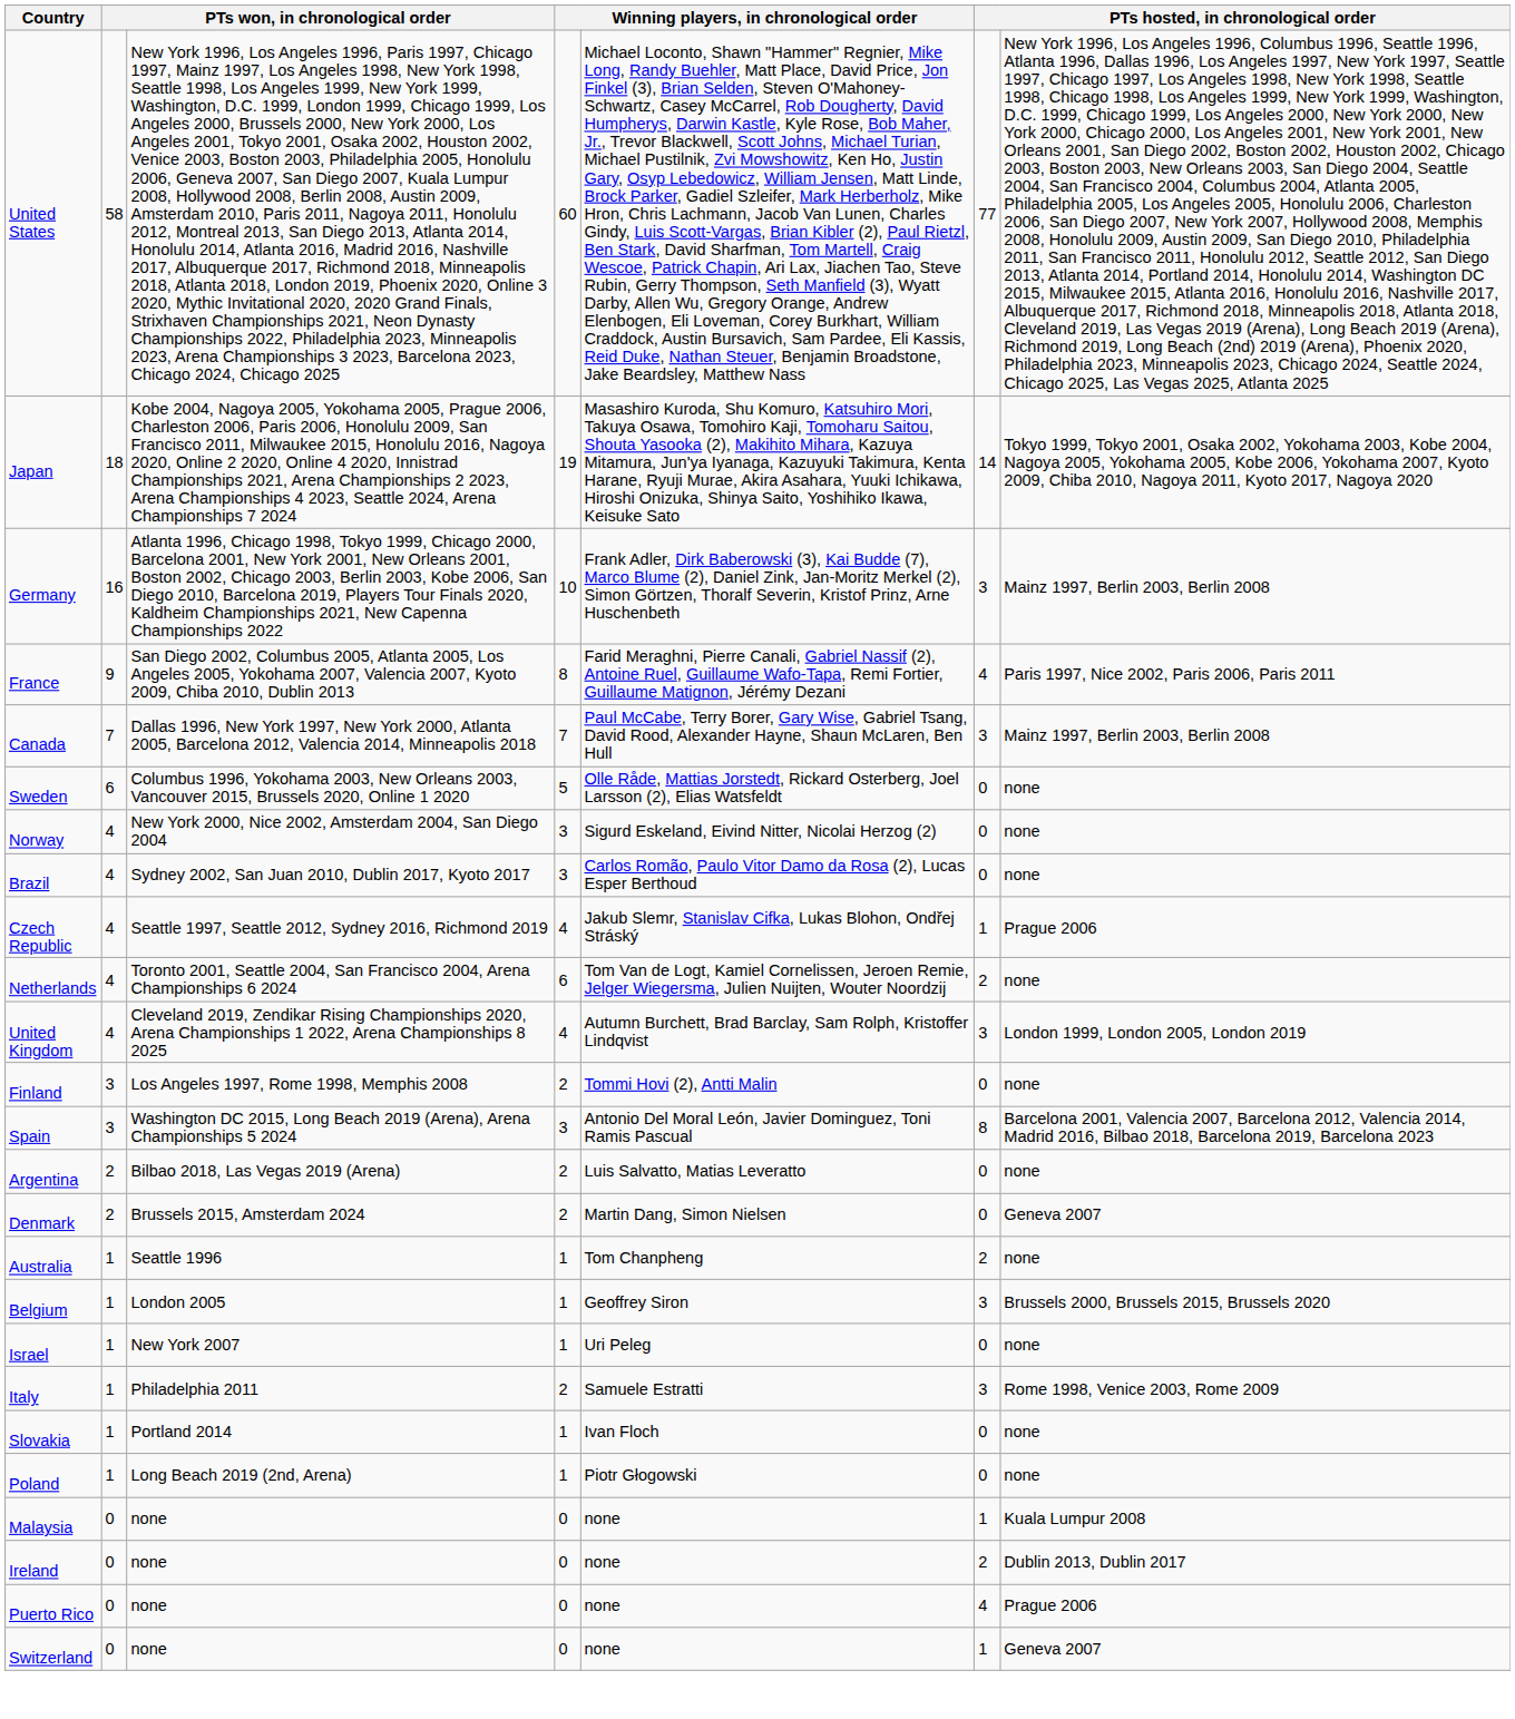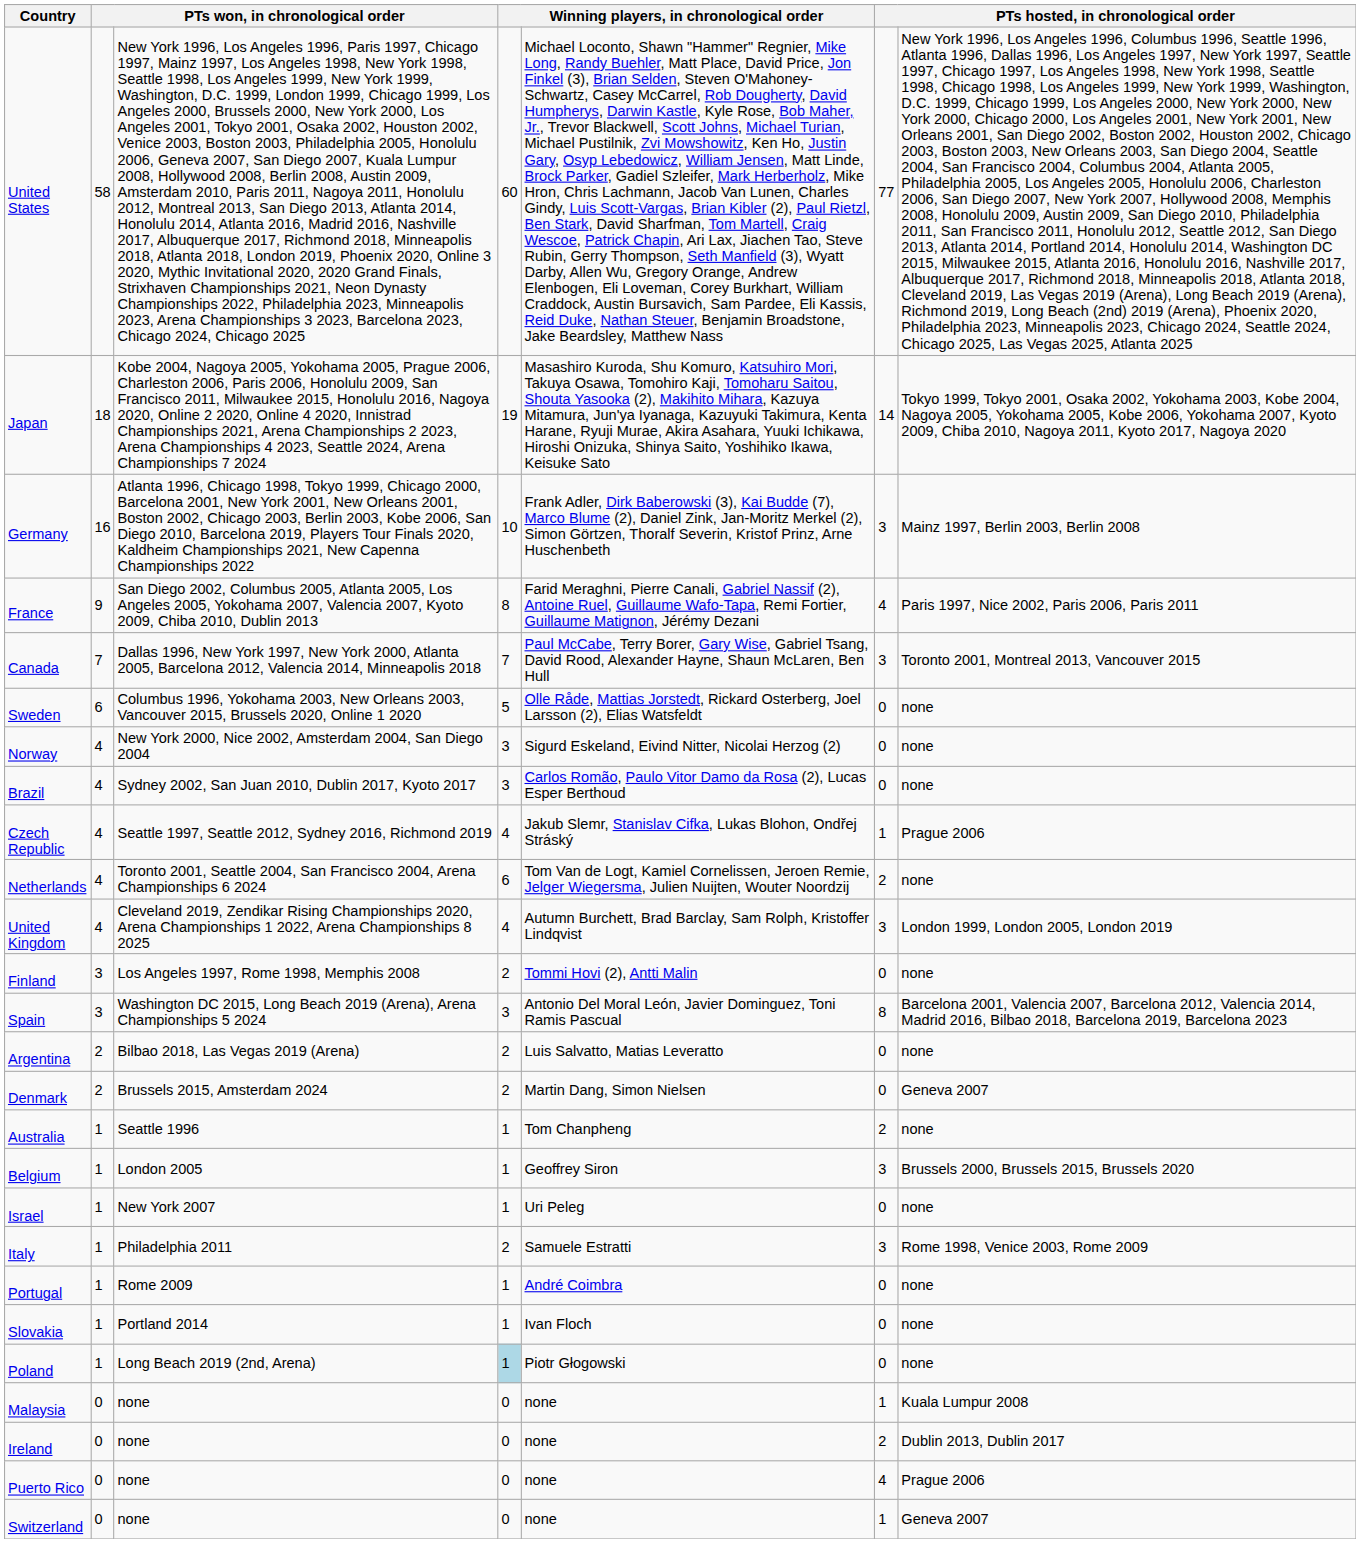 <table class="wikitable sortable" width="100%" border="1" align="center" style="font-size: 85%;">
 <tr>
 <th>Country</th>
 <th colspan="2">PTs won, in chronological order</th>
 <th colspan="2">Winning players, in chronological order</th>
 <th colspan="2">PTs hosted, in chronological order</th>
 </tr>
 <tr>
 <td> <br> <a href='#'>United States</a></td>
 <td>58</td>
 <td>New York 1996, Los Angeles 1996, Paris 1997, Chicago 1997, Mainz 1997, Los Angeles 1998, New York 1998, Seattle 1998, Los Angeles 1999, New York 1999, Washington, D.C. 1999, London 1999, Chicago 1999, Los Angeles 2000, Brussels 2000, New York 2000, Los Angeles 2001, Tokyo 2001, Osaka 2002, Houston 2002, Venice 2003, Boston 2003, Philadelphia 2005, Honolulu 2006, Geneva 2007, San Diego 2007, Kuala Lumpur 2008, Hollywood 2008, Berlin 2008, Austin 2009, Amsterdam 2010, Paris 2011, Nagoya 2011, Honolulu 2012, Montreal 2013, San Diego 2013, Atlanta 2014, Honolulu 2014, Atlanta 2016, Madrid 2016, Nashville 2017, Albuquerque 2017, Richmond 2018, Minneapolis 2018, Atlanta 2018, London 2019, Phoenix 2020, Online 3 2020, Mythic Invitational 2020, 2020 Grand Finals, Strixhaven Championships 2021, Neon Dynasty Championships 2022, Philadelphia 2023, Minneapolis 2023, Arena Championships 3 2023, Barcelona 2023, Chicago 2024, Chicago 2025</td>
 <td>60</td>
 <td>Michael Loconto, Shawn "Hammer" Regnier, <a href='#'>Mike Long</a>, <a href='#'>Randy Buehler</a>, Matt Place, David Price, <a href='#'>Jon Finkel</a> (3), <a href='#'>Brian Selden</a>, Steven O'Mahoney-Schwartz, Casey McCarrel, <a href='#'>Rob Dougherty</a>, <a href='#'>David Humpherys</a>, <a href='#'>Darwin Kastle</a>, Kyle Rose, <a href='#'>Bob Maher, Jr.</a>, Trevor Blackwell, <a href='#'>Scott Johns</a>, <a href='#'>Michael Turian</a>, Michael Pustilnik, <a href='#'>Zvi Mowshowitz</a>, Ken Ho, <a href='#'>Justin Gary</a>, <a href='#'>Osyp Lebedowicz</a>, <a href='#'>William Jensen</a>, Matt Linde, <a href='#'>Brock Parker</a>, Gadiel Szleifer, <a href='#'>Mark Herberholz</a>, Mike Hron, Chris Lachmann, Jacob Van Lunen, Charles Gindy, <a href='#'>Luis Scott-Vargas</a>, <a href='#'>Brian Kibler</a> (2), <a href='#'>Paul Rietzl</a>, <a href='#'>Ben Stark</a>, David Sharfman, <a href='#'>Tom Martell</a>, <a href='#'>Craig Wescoe</a>, <a href='#'>Patrick Chapin</a>, Ari Lax, Jiachen Tao, Steve Rubin, Gerry Thompson, <a href='#'>Seth Manfield</a> (3), Wyatt Darby, Allen Wu, Gregory Orange, Andrew Elenbogen, Eli Loveman, Corey Burkhart, William Craddock, Austin Bursavich, Sam Pardee, Eli Kassis, <a href='#'>Reid Duke</a>, <a href='#'>Nathan Steuer</a>, Benjamin Broadstone, Jake Beardsley, Matthew Nass</td>
 <td>77</td>
 <td>New York 1996, Los Angeles 1996, Columbus 1996, Seattle 1996, Atlanta 1996, Dallas 1996, Los Angeles 1997, New York 1997, Seattle 1997, Chicago 1997, Los Angeles 1998, New York 1998, Seattle 1998, Chicago 1998, Los Angeles 1999, New York 1999, Washington, D.C. 1999, Chicago 1999, Los Angeles 2000, New York 2000, New York 2000, Chicago 2000, Los Angeles 2001, New York 2001, New Orleans 2001, San Diego 2002, Boston 2002, Houston 2002, Chicago 2003, Boston 2003, New Orleans 2003, San Diego 2004, Seattle 2004, San Francisco 2004, Columbus 2004, Atlanta 2005, Philadelphia 2005, Los Angeles 2005, Honolulu 2006, Charleston 2006, San Diego 2007, New York 2007, Hollywood 2008, Memphis 2008, Honolulu 2009, Austin 2009, San Diego 2010, Philadelphia 2011, San Francisco 2011, Honolulu 2012, Seattle 2012, San Diego 2013, Atlanta 2014, Portland 2014, Honolulu 2014, Washington DC 2015, Milwaukee 2015, Atlanta 2016, Honolulu 2016, Nashville 2017, Albuquerque 2017, Richmond 2018, Minneapolis 2018, Atlanta 2018, Cleveland 2019, Las Vegas 2019 (Arena), Long Beach 2019 (Arena), Richmond 2019, Long Beach (2nd) 2019 (Arena), Phoenix 2020, Philadelphia 2023, Minneapolis 2023, Chicago 2024, Seattle 2024, Chicago 2025, Las Vegas 2025, Atlanta 2025</td>
 </tr>
 <tr>
 <td> <br> <a href='#'>Japan</a></td>
 <td>18</td>
 <td>Kobe 2004, Nagoya 2005, Yokohama 2005, Prague 2006, Charleston 2006, Paris 2006, Honolulu 2009, San Francisco 2011, Milwaukee 2015, Honolulu 2016, Nagoya 2020, Online 2 2020, Online 4 2020, Innistrad Championships 2021, Arena Championships 2 2023, Arena Championships 4 2023, Seattle 2024, Arena Championships 7 2024</td>
 <td>19</td>
 <td>Masashiro Kuroda, Shu Komuro, <a href='#'>Katsuhiro Mori</a>, Takuya Osawa, Tomohiro Kaji, <a href='#'>Tomoharu Saitou</a>, <a href='#'>Shouta Yasooka</a> (2), <a href='#'>Makihito Mihara</a>, Kazuya Mitamura, Jun'ya Iyanaga, Kazuyuki Takimura, Kenta Harane, Ryuji Murae, Akira Asahara, Yuuki Ichikawa, Hiroshi Onizuka, Shinya Saito, Yoshihiko Ikawa, Keisuke Sato</td>
 <td>14</td>
 <td>Tokyo 1999, Tokyo 2001, Osaka 2002, Yokohama 2003, Kobe 2004, Nagoya 2005, Yokohama 2005, Kobe 2006, Yokohama 2007, Kyoto 2009, Chiba 2010, Nagoya 2011, Kyoto 2017, Nagoya 2020</td>
 </tr>
 <tr>
 <td> <br> <a href='#'>Germany</a></td>
 <td>16</td>
 <td>Atlanta 1996, Chicago 1998, Tokyo 1999, Chicago 2000, Barcelona 2001, New York 2001, New Orleans 2001, Boston 2002, Chicago 2003, Berlin 2003, Kobe 2006, San Diego 2010, Barcelona 2019, Players Tour Finals 2020, Kaldheim Championships 2021, New Capenna Championships 2022</td>
 <td>10</td>
 <td>Frank Adler, <a href='#'>Dirk Baberowski</a> (3), <a href='#'>Kai Budde</a> (7), <a href='#'>Marco Blume</a> (2), Daniel Zink, Jan-Moritz Merkel (2), Simon Görtzen, Thoralf Severin, Kristof Prinz, Arne Huschenbeth</td>
 <td>3</td>
 <td>Mainz 1997, Berlin 2003, Berlin 2008</td>
 </tr>
 <tr>
 <td> <br> <a href='#'>France</a></td>
 <td>9</td>
 <td>San Diego 2002, Columbus 2005, Atlanta 2005, Los Angeles 2005, Yokohama 2007, Valencia 2007, Kyoto 2009, Chiba 2010, Dublin 2013</td>
 <td>8</td>
 <td>Farid Meraghni, Pierre Canali, <a href='#'>Gabriel Nassif</a> (2), <a href='#'>Antoine Ruel</a>, <a href='#'>Guillaume Wafo-Tapa</a>, Remi Fortier, <a href='#'>Guillaume Matignon</a>, Jérémy Dezani</td>
 <td>4</td>
 <td>Paris 1997, Nice 2002, Paris 2006, Paris 2011</td>
 </tr>
 <tr>
 <td> <br> <a href='#'>Canada</a></td>
 <td>7</td>
 <td>Dallas 1996, New York 1997, New York 2000, Atlanta 2005, Barcelona 2012, Valencia 2014, Minneapolis 2018</td>
 <td>7</td>
 <td><a href='#'>Paul McCabe</a>, Terry Borer, <a href='#'>Gary Wise</a>, Gabriel Tsang, David Rood, Alexander Hayne, Shaun McLaren, Ben Hull</td>
 <td>3</td>
-<td>Mainz 1997, Berlin 2003, Berlin 2008</td>
+<td>Toronto 2001, Montreal 2013, Vancouver 2015</td>
 </tr>
 <tr>
 <td> <br> <a href='#'>Sweden</a></td>
 <td>6</td>
 <td>Columbus 1996, Yokohama 2003, New Orleans 2003, Vancouver 2015, Brussels 2020, Online 1 2020</td>
 <td>5</td>
 <td><a href='#'>Olle Råde</a>, <a href='#'>Mattias Jorstedt</a>, Rickard Osterberg, Joel Larsson (2), Elias Watsfeldt</td>
 <td>0</td>
 <td>none</td>
 </tr>
 <tr>
 <td> <br> <a href='#'>Norway</a></td>
 <td>4</td>
 <td>New York 2000, Nice 2002, Amsterdam 2004, San Diego 2004</td>
 <td>3</td>
 <td>Sigurd Eskeland, Eivind Nitter, Nicolai Herzog (2)</td>
 <td>0</td>
 <td>none</td>
 </tr>
 <tr>
 <td> <br> <a href='#'>Brazil</a></td>
 <td>4</td>
 <td>Sydney 2002, San Juan 2010, Dublin 2017, Kyoto 2017</td>
 <td>3</td>
 <td><a href='#'>Carlos Romão</a>, <a href='#'>Paulo Vitor Damo da Rosa</a> (2), Lucas Esper Berthoud</td>
 <td>0</td>
 <td>none</td>
 </tr>
 <tr>
 <td> <br> <a href='#'>Czech Republic</a></td>
 <td>4</td>
 <td>Seattle 1997, Seattle 2012, Sydney 2016, Richmond 2019</td>
 <td>4</td>
 <td>Jakub Slemr, <a href='#'>Stanislav Cifka</a>, Lukas Blohon, Ondřej Stráský</td>
 <td>1</td>
 <td>Prague 2006</td>
 </tr>
 <tr>
 <td> <br> <a href='#'>Netherlands</a></td>
 <td>4</td>
 <td>Toronto 2001, Seattle 2004, San Francisco 2004, Arena Championships 6 2024</td>
 <td>6</td>
 <td>Tom Van de Logt, Kamiel Cornelissen, Jeroen Remie, <a href='#'>Jelger Wiegersma</a>, Julien Nuijten, Wouter Noordzij</td>
 <td>2</td>
 <td>none</td>
 </tr>
 <tr>
 <td> <br> <a href='#'>United Kingdom</a></td>
 <td>4</td>
 <td>Cleveland 2019, Zendikar Rising Championships 2020, Arena Championships 1 2022, Arena Championships 8 2025</td>
 <td>4</td>
 <td>Autumn Burchett, Brad Barclay, Sam Rolph, Kristoffer Lindqvist</td>
 <td>3</td>
 <td>London 1999, London 2005, London 2019</td>
 </tr>
 <tr>
 <td> <br> <a href='#'>Finland</a></td>
 <td>3</td>
 <td>Los Angeles 1997, Rome 1998, Memphis 2008</td>
 <td>2</td>
 <td><a href='#'>Tommi Hovi</a> (2), <a href='#'>Antti Malin</a></td>
 <td>0</td>
 <td>none</td>
 </tr>
 <tr>
 <td> <br> <a href='#'>Spain</a></td>
 <td>3</td>
 <td>Washington DC 2015, Long Beach 2019 (Arena), Arena Championships 5 2024</td>
 <td>3</td>
 <td>Antonio Del Moral León, Javier Dominguez, Toni Ramis Pascual</td>
 <td>8</td>
 <td>Barcelona 2001, Valencia 2007, Barcelona 2012, Valencia 2014, Madrid 2016, Bilbao 2018, Barcelona 2019, Barcelona 2023</td>
 </tr>
 <tr>
 <td> <br> <a href='#'>Argentina</a></td>
 <td>2</td>
 <td>Bilbao 2018, Las Vegas 2019 (Arena)</td>
 <td>2</td>
 <td>Luis Salvatto, Matias Leveratto</td>
 <td>0</td>
 <td>none</td>
 </tr>
 <tr>
 <td> <br> <a href='#'>Denmark</a></td>
 <td>2</td>
 <td>Brussels 2015, Amsterdam 2024</td>
 <td>2</td>
 <td>Martin Dang, Simon Nielsen</td>
 <td>0</td>
 <td>Geneva 2007</td>
 </tr>
 <tr>
 <td> <br> <a href='#'>Australia</a></td>
 <td>1</td>
 <td>Seattle 1996</td>
 <td>1</td>
 <td>Tom Chanpheng</td>
 <td>2</td>
 <td>none</td>
 </tr>
 <tr>
 <td> <br> <a href='#'>Belgium</a></td>
 <td>1</td>
 <td>London 2005</td>
 <td>1</td>
 <td>Geoffrey Siron</td>
 <td>3</td>
 <td>Brussels 2000, Brussels 2015, Brussels 2020</td>
 </tr>
 <tr>
 <td> <br> <a href='#'>Israel</a></td>
 <td>1</td>
 <td>New York 2007</td>
 <td>1</td>
 <td>Uri Peleg</td>
 <td>0</td>
 <td>none</td>
 </tr>
 <tr>
 <td> <br> <a href='#'>Italy</a></td>
 <td>1</td>
 <td>Philadelphia 2011</td>
 <td>2</td>
 <td>Samuele Estratti</td>
 <td>3</td>
 <td>Rome 1998, Venice 2003, Rome 2009</td>
 </tr>
 <tr>
+<td> <br> <a href='#'>Portugal</a></td>
+<td>1</td>
+<td>Rome 2009</td>
+<td>1</td>
+<td><a href='#'>André Coimbra</a></td>
+<td>0</td>
+<td>none</td>
+</tr>
+<tr>
 <td> <br> <a href='#'>Slovakia</a></td>
 <td>1</td>
 <td>Portland 2014</td>
 <td>1</td>
 <td>Ivan Floch</td>
 <td>0</td>
 <td>none</td>
 </tr>
 <tr>
 <td> <br> <a href='#'>Poland</a></td>
 <td>1</td>
 <td>Long Beach 2019 (2nd, Arena)</td>
-<td>1</td>
+<td style="background: lightblue;">1</td>
 <td>Piotr Głogowski</td>
 <td>0</td>
 <td>none</td>
 </tr>
 <tr>
 <td> <br> <a href='#'>Malaysia</a></td>
 <td>0</td>
 <td>none</td>
 <td>0</td>
 <td>none</td>
 <td>1</td>
 <td>Kuala Lumpur 2008</td>
 </tr>
 <tr>
 <td> <br> <a href='#'>Ireland</a></td>
 <td>0</td>
 <td>none</td>
 <td>0</td>
 <td>none</td>
 <td>2</td>
 <td>Dublin 2013, Dublin 2017</td>
 </tr>
 <tr>
 <td> <br> <a href='#'>Puerto Rico</a></td>
 <td>0</td>
 <td>none</td>
 <td>0</td>
 <td>none</td>
 <td>4</td>
 <td>Prague 2006</td>
 </tr>
 <tr>
 <td> <br> <a href='#'>Switzerland</a></td>
 <td>0</td>
 <td>none</td>
 <td>0</td>
 <td>none</td>
 <td>1</td>
 <td>Geneva 2007</td>
 </tr>
 </table>
